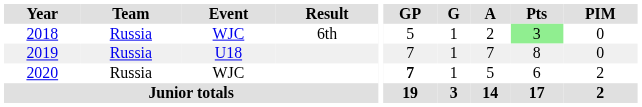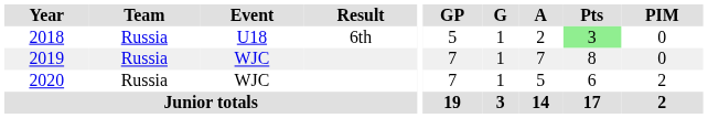 <table border="0" cellpadding="1" cellspacing="0" ID="Table3" style="text-align:center; width:40em">
 <tr ALIGN="center" bgcolor="#e0e0e0">
 <th>Year</th>
 <th>Team</th>
 <th>Event</th>
 <th>Result</th>
 <th rowspan="99" bgcolor="#ffffff"></th>
 <th>GP</th>
 <th>G</th>
 <th>A</th>
 <th>Pts</th>
 <th>PIM</th>
 </tr>
 <tr>
 <td><a href='#'>2018</a></td>
 <td><a href='#'>Russia</a></td>
-<td><a href='#'>WJC</a></td>
+<td><a href='#'>U18</a></td>
 <td>6th</td>
 <td>5</td>
 <td>1</td>
 <td>2</td>
 <td style="background: lightgreen;">3</td>
 <td>0</td>
 </tr>
 <tr bgcolor="#f0f0f0">
 <td><a href='#'>2019</a></td>
 <td><a href='#'>Russia</a></td>
-<td><a href='#'>U18</a></td>
+<td><a href='#'>WJC</a></td>
 <td></td>
 <td>7</td>
 <td>1</td>
 <td>7</td>
 <td>8</td>
 <td>0</td>
 </tr>
 <tr>
 <td><a href='#'>2020</a></td>
 <td>Russia</td>
 <td>WJC</td>
 <td></td>
-<td><strong>7</strong></td>
+<td>7</td>
 <td>1</td>
 <td>5</td>
 <td>6</td>
 <td>2</td>
 </tr>
 <tr ALIGN="center" bgcolor="#e0e0e0">
 <th colspan=4>Junior totals</th>
 <th>19</th>
 <th>3</th>
 <th>14</th>
 <th>17</th>
 <th>2</th>
 </tr>
 </table>
